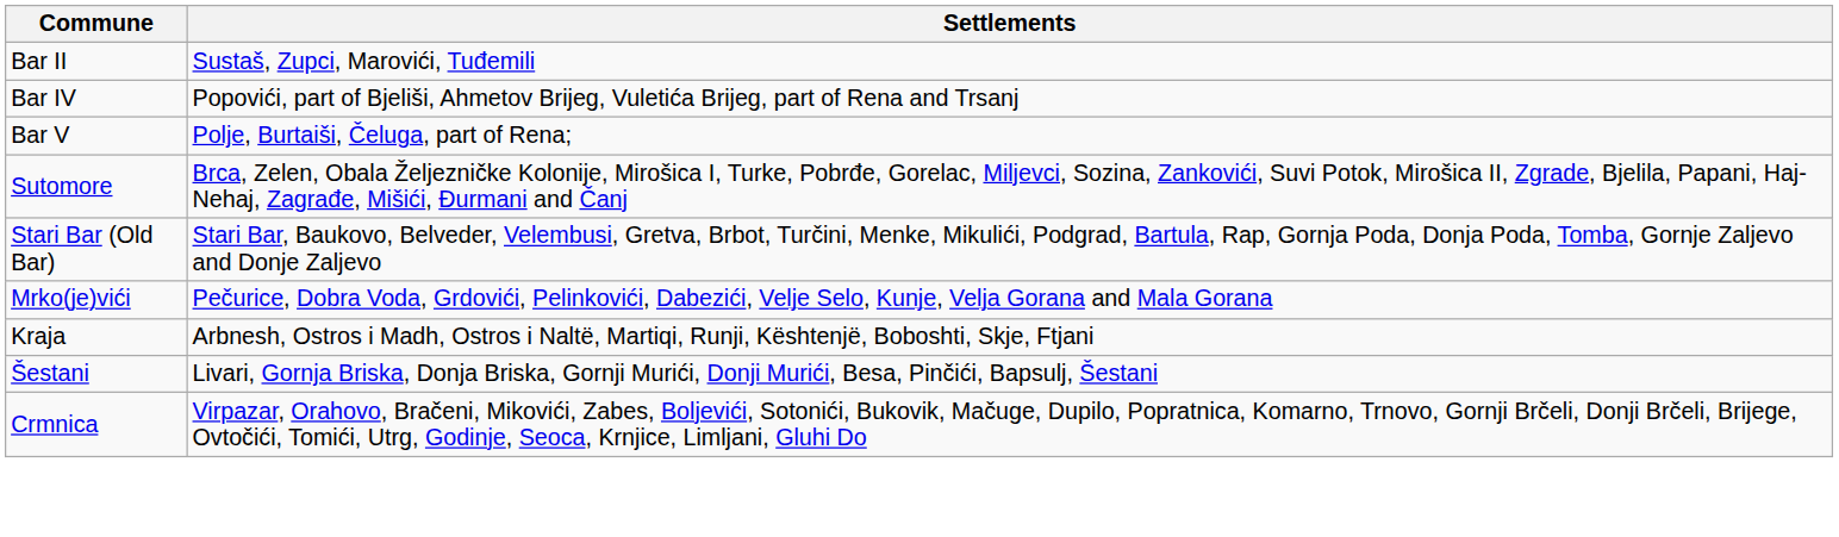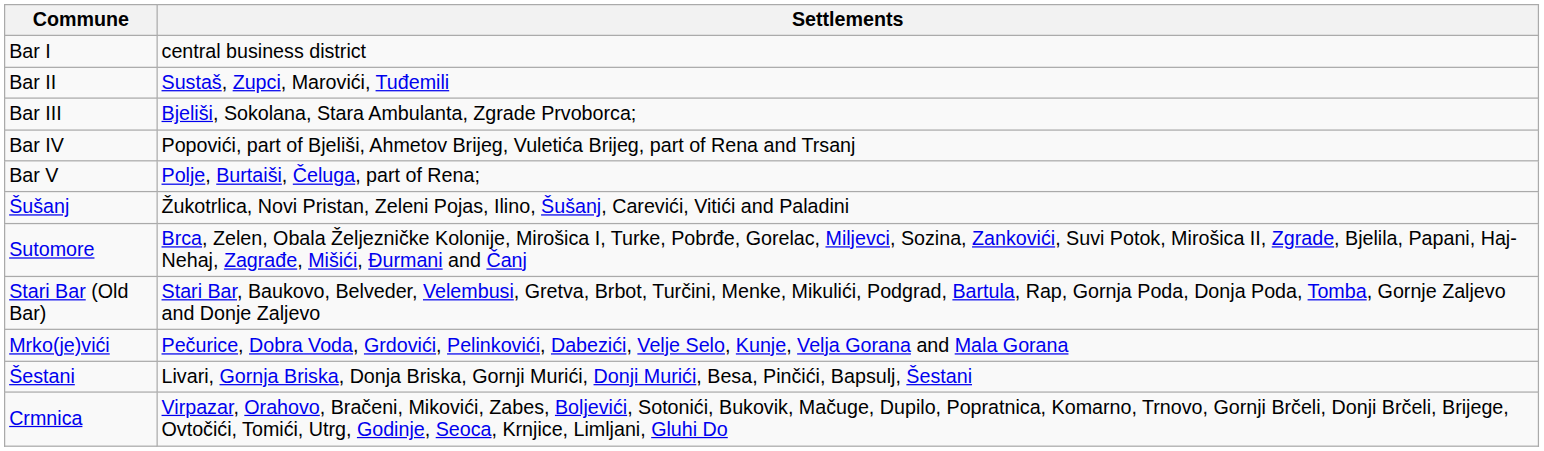 <table class=wikitable>
 <tr>
 <th>Commune</th>
 <th>Settlements</th>
 </tr>
 <tr>
+<td>Bar I</td>
+<td>central business district</td>
+</tr>
+<tr>
 <td>Bar II</td>
 <td><a href='#'>Sustaš</a>, <a href='#'>Zupci</a>, Marovići, <a href='#'>Tuđemili</a></td>
+</tr>
+<tr>
+<td>Bar III</td>
+<td><a href='#'>Bjeliši</a>, Sokolana, Stara Ambulanta, Zgrade Prvoborca;</td>
 </tr>
 <tr>
 <td>Bar IV</td>
 <td>Popovići, part of Bjeliši, Ahmetov Brijeg, Vuletića Brijeg, part of Rena and Trsanj</td>
 </tr>
 <tr>
 <td>Bar V</td>
 <td><a href='#'>Polje</a>, <a href='#'>Burtaiši</a>, <a href='#'>Čeluga</a>, part of Rena;</td>
+</tr>
+<tr>
+<td><a href='#'>Šušanj</a></td>
+<td>Žukotrlica, Novi Pristan, Zeleni Pojas, Ilino, <a href='#'>Šušanj</a>, Carevići, Vitići and Paladini</td>
 </tr>
 <tr>
 <td><a href='#'>Sutomore</a></td>
 <td><a href='#'>Brca</a>, Zelen, Obala Željezničke Kolonije, Mirošica I, Turke, Pobrđe, Gorelac, <a href='#'>Miljevci</a>, Sozina, <a href='#'>Zankovići</a>, Suvi Potok, Mirošica II, <a href='#'>Zgrade</a>, Bjelila, Papani, Haj-Nehaj, <a href='#'>Zagrađe</a>, <a href='#'>Mišići</a>, <a href='#'>Đurmani</a> and <a href='#'>Čanj</a></td>
 </tr>
 <tr>
 <td><a href='#'>Stari Bar</a> (Old Bar)</td>
 <td><a href='#'>Stari Bar</a>, Baukovo, Belveder, <a href='#'>Velembusi</a>, Gretva, Brbot, Turčini, Menke, Mikulići, Podgrad, <a href='#'>Bartula</a>, Rap, Gornja Poda, Donja Poda, <a href='#'>Tomba</a>, Gornje Zaljevo and Donje Zaljevo</td>
 </tr>
 <tr>
 <td><a href='#'>Mrko(je)vići</a></td>
 <td><a href='#'>Pečurice</a>, <a href='#'>Dobra Voda</a>, <a href='#'>Grdovići</a>, <a href='#'>Pelinkovići</a>, <a href='#'>Dabezići</a>, <a href='#'>Velje Selo</a>, <a href='#'>Kunje</a>, <a href='#'>Velja Gorana</a> and <a href='#'>Mala Gorana</a></td>
 </tr>
 <tr>
-<td>Kraja</td>
-<td>Arbnesh, Ostros i Madh, Ostros i Naltë, Martiqi, Runji, Kështenjë, Boboshti, Skje, Ftjani</td>
-</tr>
-<tr>
 <td><a href='#'>Šestani</a></td>
 <td>Livari, <a href='#'>Gornja Briska</a>, Donja Briska, Gornji Murići, <a href='#'>Donji Murići</a>, Besa, Pinčići, Bapsulj, <a href='#'>Šestani</a></td>
 </tr>
 <tr>
 <td><a href='#'>Crmnica</a></td>
 <td><a href='#'>Virpazar</a>, <a href='#'>Orahovo</a>, Bračeni, Mikovići, Zabes, <a href='#'>Boljevići</a>, Sotonići, Bukovik, Mačuge, Dupilo, Popratnica, Komarno, Trnovo, Gornji Brčeli, Donji Brčeli, Brijege, Ovtočići, Tomići, Utrg, <a href='#'>Godinje</a>, <a href='#'>Seoca</a>, Krnjice, Limljani, <a href='#'>Gluhi Do</a></td>
 </tr>
 </table>
